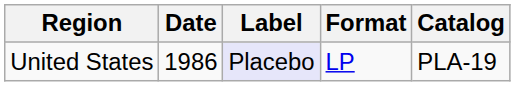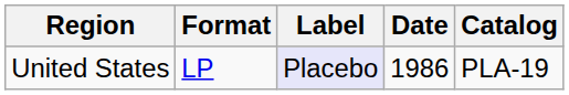 <table class="wikitable">
 <tr>
 <th>Region</th>
+<th>Format</th>
+<th>Label</th>
 <th>Date</th>
-<th>Label</th>
-<th>Format</th>
 <th>Catalog</th>
 </tr>
 <tr>
 <td>United States</td>
+<td><a href='#'>LP</a></td>
+<td style="background: lavender;">Placebo</td>
 <td>1986</td>
-<td style="background: lavender;">Placebo</td>
-<td><a href='#'>LP</a></td>
 <td>PLA-19</td>
 </tr>
 </table>
